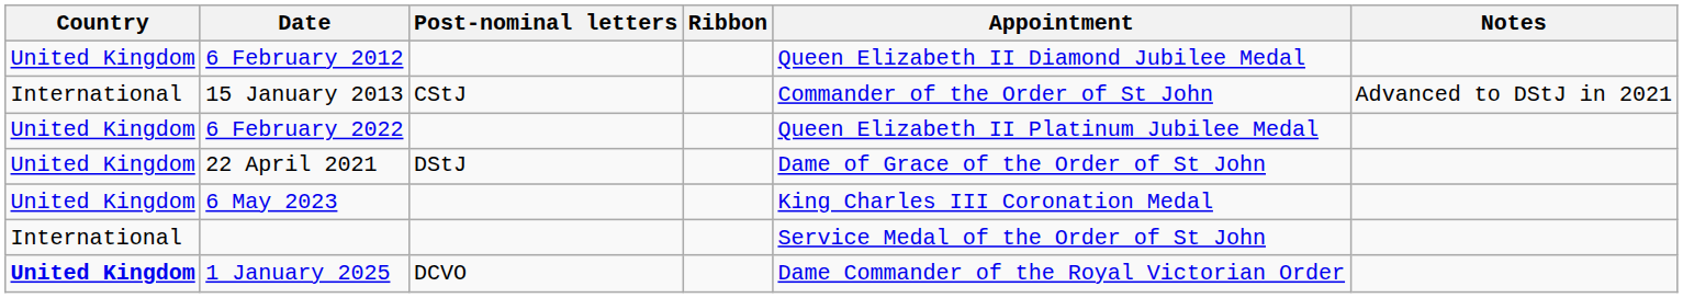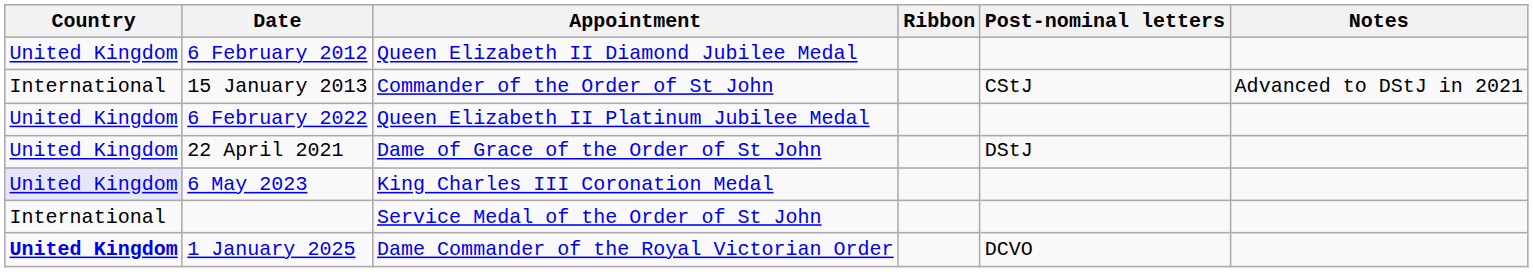 <table class="wikitable sortable">
 <tr>
 <th>Country</th>
 <th>Date</th>
+<th>Appointment</th>
+<th>Ribbon</th>
 <th>Post-nominal letters</th>
-<th>Ribbon</th>
-<th>Appointment</th>
 <th>Notes</th>
 </tr>
 <tr>
 <td><a href='#'>United Kingdom</a></td>
 <td><a href='#'>6 February 2012</a></td>
+<td><a href='#'>Queen Elizabeth II Diamond Jubilee Medal</a></td>
 <td></td>
 <td></td>
-<td><a href='#'>Queen Elizabeth II Diamond Jubilee Medal</a></td>
 <td></td>
 </tr>
 <tr>
 <td>International</td>
 <td>15 January 2013</td>
+<td><a href='#'>Commander of the Order of St John</a></td>
+<td></td>
 <td>CStJ</td>
-<td></td>
-<td><a href='#'>Commander of the Order of St John</a></td>
 <td> Advanced to DStJ in 2021</td>
 </tr>
 <tr>
 <td><a href='#'>United Kingdom</a></td>
 <td><a href='#'>6 February 2022</a></td>
+<td><a href='#'>Queen Elizabeth II Platinum Jubilee Medal</a></td>
 <td></td>
 <td></td>
-<td><a href='#'>Queen Elizabeth II Platinum Jubilee Medal</a></td>
 <td></td>
 </tr>
 <tr>
 <td><a href='#'>United Kingdom</a></td>
 <td>22 April 2021</td>
+<td><a href='#'>Dame of Grace of the Order of St John</a></td>
+<td></td>
 <td>DStJ</td>
-<td></td>
-<td><a href='#'>Dame of Grace of the Order of St John</a></td>
 <td></td>
 </tr>
 <tr>
-<td><a href='#'>United Kingdom</a></td>
+<td style="background: lavender;"><a href='#'>United Kingdom</a></td>
 <td><a href='#'>6 May 2023</a></td>
+<td><a href='#'>King Charles III Coronation Medal</a></td>
 <td></td>
 <td></td>
-<td><a href='#'>King Charles III Coronation Medal</a></td>
 <td></td>
 </tr>
 <tr>
 <td>International</td>
 <td></td>
+<td><a href='#'>Service Medal of the Order of St John</a></td>
 <td></td>
 <td></td>
-<td><a href='#'>Service Medal of the Order of St John</a></td>
 <td></td>
 </tr>
 <tr>
 <td><strong><a href='#'>United Kingdom</a></strong></td>
 <td><a href='#'>1 January 2025</a></td>
+<td><a href='#'>Dame Commander of the Royal Victorian Order</a></td>
+<td></td>
 <td>DCVO</td>
-<td></td>
-<td><a href='#'>Dame Commander of the Royal Victorian Order</a></td>
 <td></td>
 </tr>
 </table>
